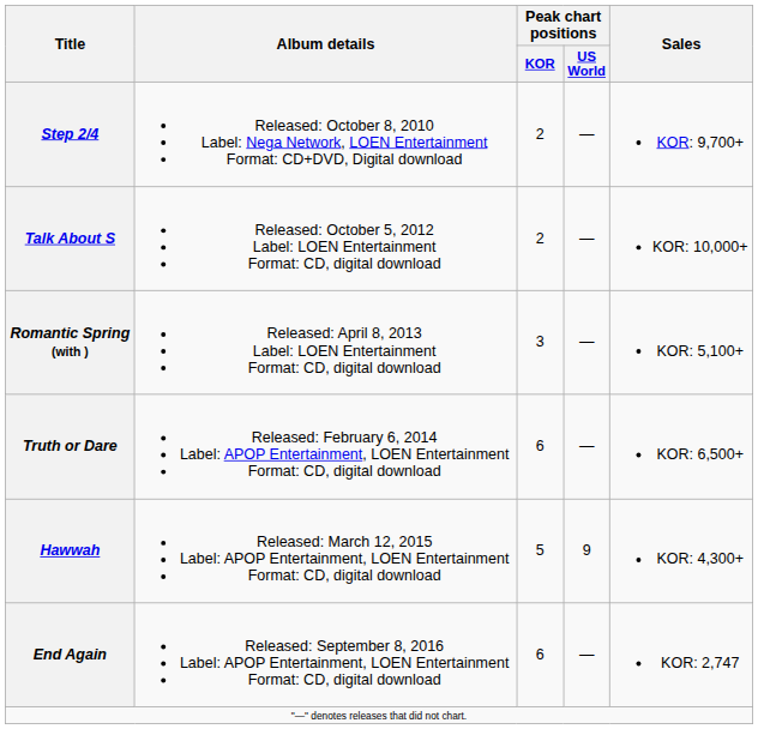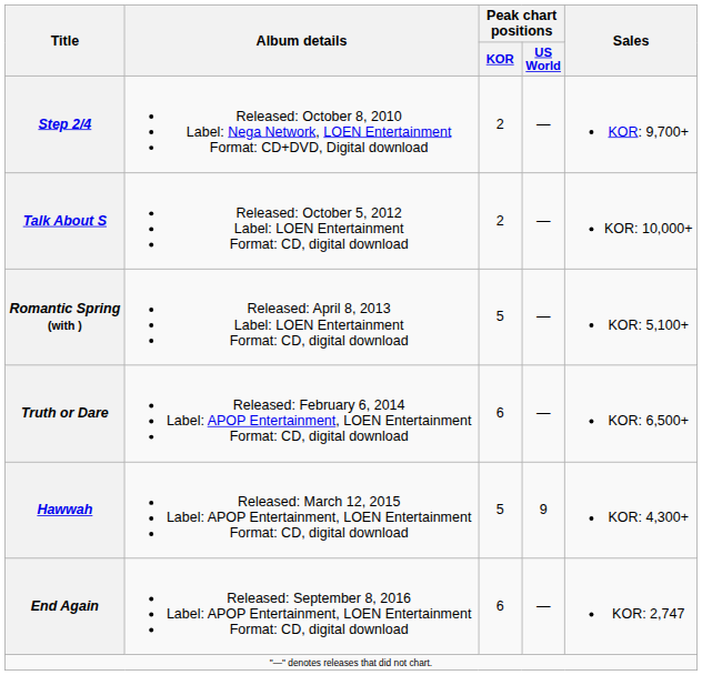 <table class="wikitable plainrowheaders" style="text-align:center; width:800px;">
 <tr>
 <th scope="col" rowspan="2">Title</th>
 <th scope="col" rowspan="2">Album details</th>
 <th scope="col" colspan="2">Peak chart positions</th>
 <th scope="col" rowspan="2">Sales</th>
 </tr>
 <tr>
 <th scope="col" style="width:3em;font-size:90%;"><a href='#'>KOR</a><br></th>
 <th scope="col" style="width:3em;font-size:90%;"><a href='#'>US World</a><br></th>
 </tr>
 <tr>
 <th scope="row"><em><a href='#'>Step 2/4</a></em></th>
 <td><br><ul><li>Released: October 8, 2010</li><li>Label: <a href='#'>Nega Network</a>, <a href='#'>LOEN Entertainment</a></li><li>Format: CD+DVD, Digital download</li></ul></td>
 <td>2</td>
 <td>—</td>
 <td><br><ul><li><a href='#'>KOR</a>: 9,700+</li></ul></td>
 </tr>
 <tr>
 <th scope="row"><em><a href='#'>Talk About S</a></em></th>
 <td><br><ul><li>Released: October 5, 2012</li><li>Label: LOEN Entertainment</li><li>Format: CD, digital download</li></ul></td>
 <td>2</td>
 <td>—</td>
 <td><br><ul><li>KOR: 10,000+</li></ul></td>
 </tr>
 <tr>
 <th scope="row"><em>Romantic Spring</em><br><small>(with )</small></th>
 <td><br><ul><li>Released: April 8, 2013</li><li>Label: LOEN Entertainment</li><li>Format: CD, digital download</li></ul></td>
-<td>3</td>
+<td>5</td>
 <td>—</td>
 <td><br><ul><li>KOR: 5,100+</li></ul></td>
 </tr>
 <tr>
 <th scope="row"><em>Truth or Dare</em></th>
 <td><br><ul><li>Released: February 6, 2014</li><li>Label: <a href='#'>APOP Entertainment</a>, LOEN Entertainment</li><li>Format: CD, digital download</li></ul></td>
 <td>6</td>
 <td>—</td>
 <td><br><ul><li>KOR: 6,500+</li></ul></td>
 </tr>
 <tr>
 <th scope="row"><em><a href='#'>Hawwah</a></em></th>
 <td><br><ul><li>Released: March 12, 2015</li><li>Label: APOP Entertainment, LOEN Entertainment</li><li>Format: CD, digital download</li></ul></td>
 <td>5</td>
 <td>9</td>
 <td><br><ul><li>KOR: 4,300+</li></ul></td>
 </tr>
 <tr>
 <th scope="row"><em>End Again</em></th>
 <td><br><ul><li>Released: September 8, 2016</li><li>Label: APOP Entertainment, LOEN Entertainment</li><li>Format: CD, digital download</li></ul></td>
 <td>6</td>
 <td>—</td>
 <td><br><ul><li>KOR: 2,747 </li></ul></td>
 </tr>
 <tr>
 <td colspan="5" style="font-size:8pt;">"—" denotes releases that did not chart.</td>
 </tr>
 </table>
